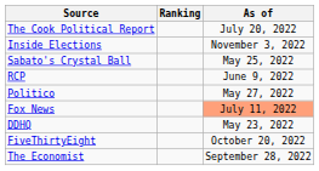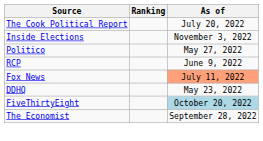 <table class="wikitable" style="text-align:center">
 <tr>
 <th>Source</th>
 <th>Ranking</th>
 <th>As of</th>
 </tr>
 <tr>
 <td align=left><a href='#'>The Cook Political Report</a></td>
 <td></td>
 <td>July 20, 2022</td>
 </tr>
 <tr>
 <td align=left><a href='#'>Inside Elections</a></td>
 <td></td>
 <td>November 3, 2022</td>
 </tr>
 <tr>
-<td align=left><a href='#'>Sabato's Crystal Ball</a></td>
+<td align=left><a href='#'>Politico</a></td>
 <td></td>
-<td>May 25, 2022</td>
+<td>May 27, 2022</td>
 </tr>
 <tr>
 <td style="text-align:left;"><a href='#'>RCP</a></td>
 <td></td>
 <td>June 9, 2022</td>
-</tr>
-<tr>
-<td align=left><a href='#'>Politico</a></td>
-<td></td>
-<td>May 27, 2022</td>
 </tr>
 <tr>
 <td align=left><a href='#'>Fox News</a></td>
 <td></td>
 <td style="background: lightsalmon;">July 11, 2022</td>
 </tr>
 <tr>
 <td align="left"><a href='#'>DDHQ</a></td>
 <td></td>
 <td>May 23, 2022</td>
 </tr>
 <tr>
 <td align="left"><a href='#'>FiveThirtyEight</a></td>
 <td></td>
-<td>October 20, 2022</td>
+<td style="background: lightblue;">October 20, 2022</td>
 </tr>
 <tr>
 <td align="left"><a href='#'>The Economist</a></td>
 <td></td>
 <td>September 28, 2022</td>
 </tr>
 </table>
